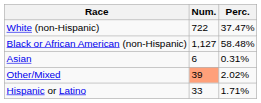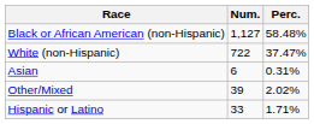 <table class="wikitable">
 <tr>
 <th>Race</th>
 <th>Num.</th>
 <th>Perc.</th>
 </tr>
 <tr>
+<td><a href='#'>Black or African American</a> (non-Hispanic)</td>
+<td>1,127</td>
+<td>58.48%</td>
+</tr>
+<tr>
 <td><a href='#'>White</a> (non-Hispanic)</td>
 <td>722</td>
 <td>37.47%</td>
-</tr>
-<tr>
-<td><a href='#'>Black or African American</a> (non-Hispanic)</td>
-<td>1,127</td>
-<td>58.48%</td>
 </tr>
 <tr>
 <td><a href='#'>Asian</a></td>
 <td>6</td>
 <td>0.31%</td>
 </tr>
 <tr>
 <td><a href='#'>Other/Mixed</a></td>
-<td style="background: lightsalmon;">39</td>
+<td>39</td>
 <td>2.02%</td>
 </tr>
 <tr>
 <td><a href='#'>Hispanic</a> or <a href='#'>Latino</a></td>
 <td>33</td>
 <td>1.71%</td>
 </tr>
 </table>
